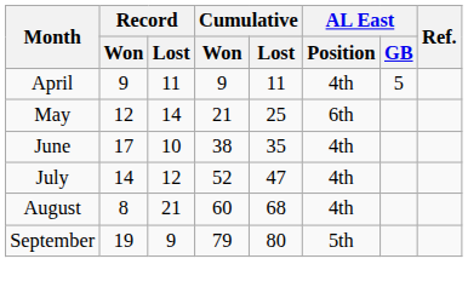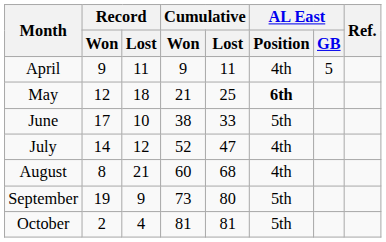 <table class="wikitable" style="text-align:center;">
 <tr>
 <th rowspan=2>Month</th>
 <th colspan=2>Record</th>
 <th colspan=2>Cumulative</th>
 <th colspan=2><a href='#'>AL East</a></th>
 <th rowspan=2>Ref.</th>
 </tr>
 <tr>
 <th>Won</th>
 <th>Lost</th>
 <th>Won</th>
 <th>Lost</th>
 <th>Position</th>
 <th><a href='#'>GB</a></th>
 </tr>
 <tr>
 <td>April</td>
 <td>9</td>
 <td>11</td>
 <td>9</td>
 <td>11</td>
 <td>4th</td>
 <td>5</td>
 <td></td>
 </tr>
 <tr>
 <td>May</td>
 <td>12</td>
-<td>14</td>
+<td>18</td>
 <td>21</td>
 <td>25</td>
-<td>6th</td>
+<td><strong>6th</strong></td>
 <td></td>
 <td></td>
 </tr>
 <tr>
 <td>June</td>
 <td>17</td>
 <td>10</td>
 <td>38</td>
-<td>35</td>
-<td>4th</td>
+<td>33</td>
+<td>5th</td>
 <td></td>
 <td></td>
 </tr>
 <tr>
 <td>July</td>
 <td>14</td>
 <td>12</td>
 <td>52</td>
 <td>47</td>
 <td>4th</td>
 <td></td>
 <td></td>
 </tr>
 <tr>
 <td>August</td>
 <td>8</td>
 <td>21</td>
 <td>60</td>
 <td>68</td>
 <td>4th</td>
 <td></td>
 <td></td>
 </tr>
 <tr>
 <td>September</td>
 <td>19</td>
 <td>9</td>
-<td>79</td>
+<td>73</td>
 <td>80</td>
 <td>5th</td>
 <td></td>
 <td></td>
 </tr>
+<tr>
+<td>October</td>
+<td>2</td>
+<td>4</td>
+<td>81</td>
+<td>81</td>
+<td>5th</td>
+<td></td>
+<td></td>
+</tr>
 </table>
